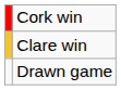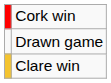 <table class="wikitable">
 <tr>
 <td style="background-color:#FF0000"></td>
 <td>Cork win</td>
 </tr>
 <tr>
+<td></td>
+<td>Drawn game</td>
+</tr>
+<tr>
 <td style="background-color:#F4C430"></td>
 <td>Clare win</td>
 </tr>
-<tr>
-<td></td>
-<td>Drawn game</td>
-</tr>
 </table>
